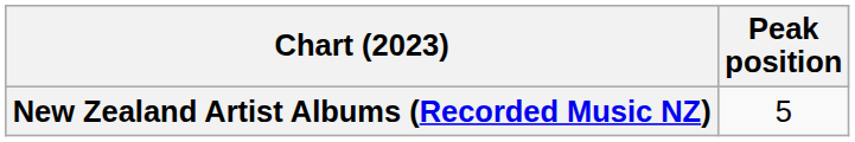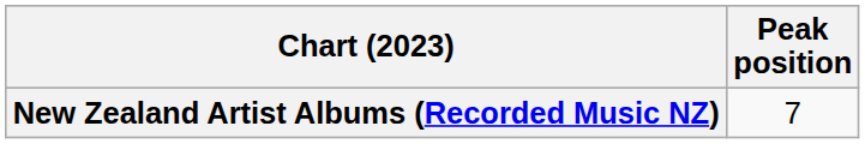 <table class="wikitable plainrowheaders" style="text-align:center">
 <tr>
 <th scope="col">Chart (2023)</th>
 <th scope="col">Peak<br>position</th>
 </tr>
 <tr>
 <th scope="row">New Zealand Artist Albums (<a href='#'>Recorded Music NZ</a>)</th>
-<td>5</td>
+<td>7</td>
 </tr>
 </table>
